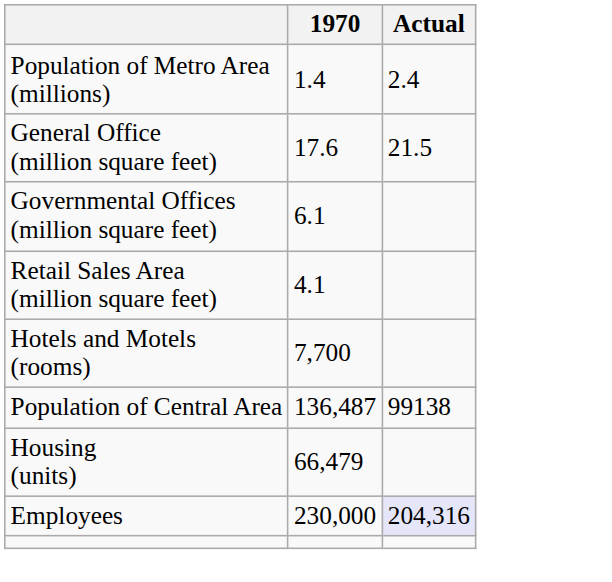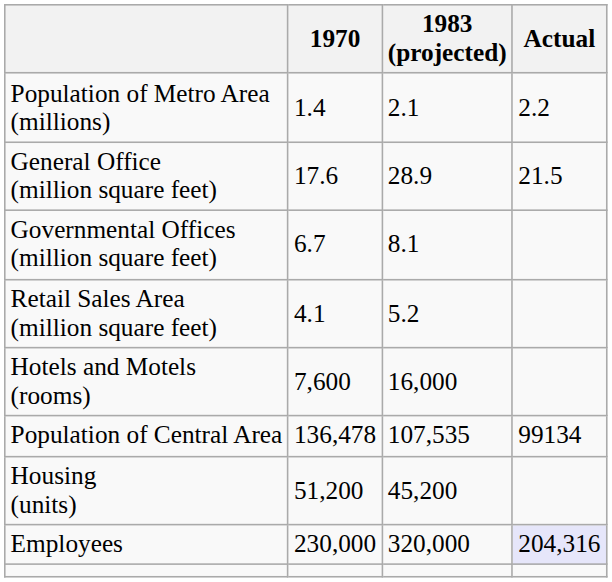 <table class="wikitable">
 <tr>
 <th></th>
 <th>1970</th>
+<th>1983<br>(projected)</th>
 <th>Actual</th>
 </tr>
 <tr>
 <td>Population of Metro Area<br>(millions)</td>
 <td>1.4</td>
-<td>2.4 </td>
+<td>2.1</td>
+<td>2.2 </td>
 </tr>
 <tr>
 <td>General Office<br>(million square feet)</td>
 <td>17.6</td>
+<td>28.9</td>
 <td>21.5 </td>
 </tr>
 <tr>
 <td>Governmental Offices<br>(million square feet)</td>
-<td>6.1</td>
+<td>6.7</td>
+<td>8.1</td>
 <td></td>
 </tr>
 <tr>
 <td>Retail Sales Area<br>(million square feet)</td>
 <td>4.1</td>
+<td>5.2</td>
 <td></td>
 </tr>
 <tr>
 <td>Hotels and Motels<br>(rooms)</td>
-<td>7,700</td>
+<td>7,600</td>
+<td>16,000</td>
 <td></td>
 </tr>
 <tr>
 <td>Population of Central Area</td>
-<td>136,487</td>
-<td>99138  </td>
+<td>136,478</td>
+<td>107,535</td>
+<td>99134  </td>
 </tr>
 <tr>
 <td>Housing<br>(units)</td>
-<td>66,479</td>
+<td>51,200</td>
+<td>45,200</td>
 <td></td>
 </tr>
 <tr>
 <td>Employees</td>
 <td>230,000</td>
+<td>320,000</td>
 <td style="background: lavender;">204,316  </td>
 </tr>
 <tr>
 <td></td>
 <td></td>
 <td></td>
+<td></td>
 </tr>
 </table>
